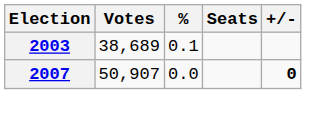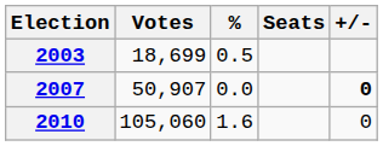 <table class="wikitable" style="text-align:right;">
 <tr>
 <th>Election</th>
 <th>Votes</th>
 <th>%</th>
 <th>Seats</th>
 <th>+/-</th>
 </tr>
 <tr>
 <th><a href='#'>2003</a></th>
-<td>38,689</td>
-<td>0.1</td>
+<td>18,699</td>
+<td>0.5</td>
 <td></td>
 <td></td>
 </tr>
 <tr>
 <th><a href='#'>2007</a></th>
 <td>50,907</td>
 <td>0.0</td>
 <td></td>
 <td><strong> 0</strong></td>
 </tr>
+<tr>
+<th><a href='#'>2010</a></th>
+<td>105,060</td>
+<td>1.6</td>
+<td></td>
+<td> 0</td>
+</tr>
 </table>
